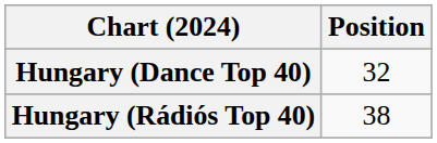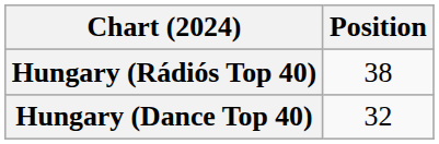 <table class="wikitable sortable plainrowheaders" style="text-align:center;">
 <tr>
 <th scope="col">Chart (2024)</th>
 <th scope="col">Position</th>
 </tr>
 <tr>
+<th scope="row">Hungary (Rádiós Top 40)</th>
+<td>38</td>
+</tr>
+<tr>
 <th scope="row">Hungary (Dance Top 40)</th>
 <td>32</td>
 </tr>
-<tr>
-<th scope="row">Hungary (Rádiós Top 40)</th>
-<td>38</td>
-</tr>
 </table>
